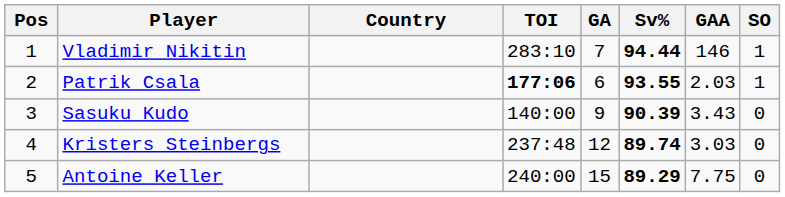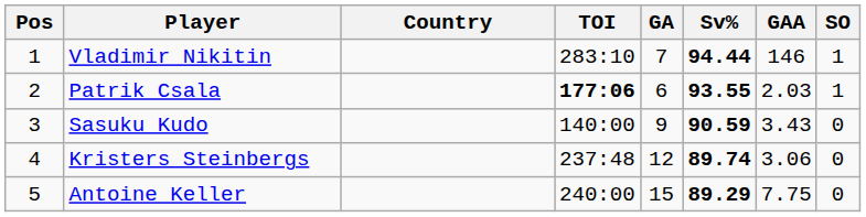 <table class="wikitable sortable" style="text-align: center;">
 <tr>
 <th width=30>Pos</th>
 <th width=165>Player</th>
 <th width=125>Country</th>
 <th width=20>TOI</th>
 <th width=20>GA</th>
 <th width=20>Sv%</th>
 <th width=20>GAA</th>
 <th width=20>SO</th>
 </tr>
 <tr>
 <td>1</td>
 <td align=left><a href='#'>Vladimir Nikitin</a></td>
 <td align=left></td>
 <td>283:10</td>
 <td>7</td>
 <td><strong>94.44</strong></td>
 <td>146</td>
 <td>1</td>
 </tr>
 <tr>
 <td>2</td>
 <td align=left><a href='#'>Patrik Csala</a></td>
 <td align=left></td>
 <td><strong>177:06</strong></td>
 <td>6</td>
 <td><strong>93.55</strong></td>
 <td>2.03</td>
 <td>1</td>
 </tr>
 <tr>
 <td>3</td>
 <td align=left><a href='#'>Sasuku Kudo</a></td>
 <td align=left></td>
 <td>140:00</td>
 <td>9</td>
-<td><strong>90.39</strong></td>
+<td><strong>90.59</strong></td>
 <td>3.43</td>
 <td>0</td>
 </tr>
 <tr>
 <td>4</td>
 <td align=left><a href='#'>Kristers Steinbergs</a></td>
 <td align=left></td>
 <td>237:48</td>
 <td>12</td>
 <td><strong>89.74</strong></td>
-<td>3.03</td>
+<td>3.06</td>
 <td>0</td>
 </tr>
 <tr>
 <td>5</td>
 <td align=left><a href='#'>Antoine Keller</a></td>
 <td align=left></td>
 <td>240:00</td>
 <td>15</td>
 <td><strong>89.29</strong></td>
 <td>7.75</td>
 <td>0</td>
 </tr>
 </table>
